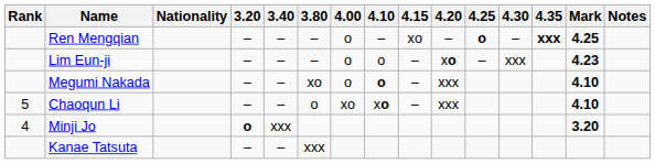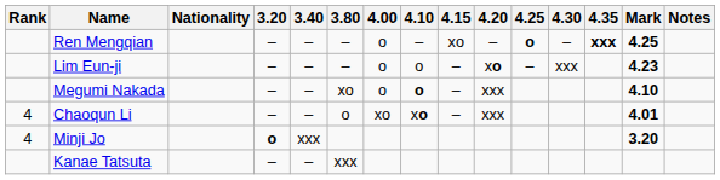 <table class="wikitable sortable" style="text-align:center;font-size:95%">
 <tr>
 <th>Rank</th>
 <th>Name</th>
 <th>Nationality</th>
 <th>3.20</th>
 <th>3.40</th>
 <th>3.80</th>
 <th>4.00</th>
 <th>4.10</th>
 <th>4.15</th>
 <th>4.20</th>
 <th>4.25</th>
 <th>4.30</th>
 <th>4.35</th>
 <th>Mark</th>
 <th>Notes</th>
 </tr>
 <tr>
 <td></td>
 <td align=left><a href='#'>Ren Mengqian</a></td>
 <td align=left></td>
 <td>–</td>
 <td>–</td>
 <td>–</td>
 <td>o</td>
 <td>–</td>
 <td>xo</td>
 <td>–</td>
 <td><strong>o</strong></td>
 <td>–</td>
 <td><strong>xxx</strong></td>
 <td><strong>4.25</strong></td>
 <td></td>
 </tr>
 <tr>
 <td></td>
 <td align=left><a href='#'>Lim Eun-ji</a></td>
 <td align=left></td>
 <td>–</td>
 <td>–</td>
 <td>–</td>
 <td>o</td>
 <td>o</td>
 <td>–</td>
 <td>x<strong>o</strong></td>
 <td>–</td>
 <td>xxx</td>
 <td></td>
 <td><strong>4.23</strong></td>
 <td></td>
 </tr>
 <tr>
 <td></td>
 <td align=left><a href='#'>Megumi Nakada</a></td>
 <td align=left></td>
 <td>–</td>
 <td>–</td>
 <td>xo</td>
 <td>o</td>
 <td><strong>o</strong></td>
 <td>–</td>
 <td>xxx</td>
 <td></td>
 <td></td>
 <td></td>
 <td><strong>4.10</strong></td>
 <td></td>
 </tr>
 <tr>
-<td>5</td>
+<td>4</td>
 <td align=left><a href='#'>Chaoqun Li</a></td>
 <td align=left></td>
 <td>–</td>
 <td>–</td>
 <td>o</td>
 <td>xo</td>
 <td>x<strong>o</strong></td>
 <td>–</td>
 <td>xxx</td>
 <td></td>
 <td></td>
 <td></td>
-<td><strong>4.10</strong></td>
+<td><strong>4.01</strong></td>
 <td></td>
 </tr>
 <tr>
 <td>4</td>
 <td align=left><a href='#'>Minji Jo</a></td>
 <td align=left></td>
 <td><strong>o</strong></td>
 <td>xxx</td>
 <td></td>
 <td></td>
 <td></td>
 <td></td>
 <td></td>
 <td></td>
 <td></td>
 <td></td>
 <td><strong>3.20</strong></td>
 <td></td>
 </tr>
 <tr>
 <td></td>
 <td align=left><a href='#'>Kanae Tatsuta</a></td>
 <td align=left></td>
 <td>–</td>
 <td>–</td>
 <td>xxx</td>
 <td></td>
 <td></td>
 <td></td>
 <td></td>
 <td></td>
 <td></td>
 <td></td>
 <td></td>
 <td></td>
 </tr>
 </table>
